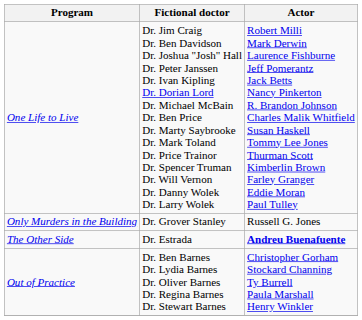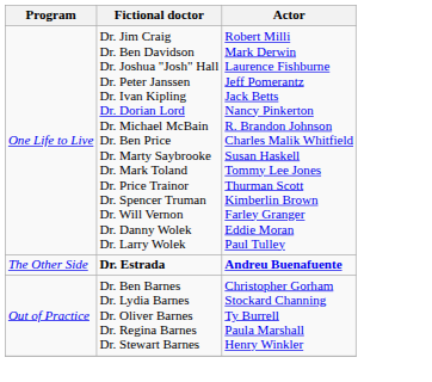 <table class="wikitable">
 <tr>
 <th>Program</th>
 <th>Fictional doctor</th>
 <th>Actor</th>
 </tr>
 <tr>
 <td><em><a href='#'>One Life to Live</a></em></td>
 <td>Dr. Jim Craig<br>Dr. Ben Davidson<br>Dr. Joshua "Josh" Hall<br>Dr. Peter Janssen<br>Dr. Ivan Kipling<br><a href='#'>Dr. Dorian Lord</a><br>Dr. Michael McBain<br>Dr. Ben Price<br>Dr. Marty Saybrooke<br>Dr. Mark Toland<br>Dr. Price Trainor<br>Dr. Spencer Truman<br>Dr. Will Vernon<br>Dr. Danny Wolek<br>Dr. Larry Wolek</td>
 <td><a href='#'>Robert Milli</a><br><a href='#'>Mark Derwin</a><br><a href='#'>Laurence Fishburne</a><br><a href='#'>Jeff Pomerantz</a><br><a href='#'>Jack Betts</a><br><a href='#'>Nancy Pinkerton</a><br><a href='#'>R. Brandon Johnson</a><br><a href='#'>Charles Malik Whitfield</a><br><a href='#'>Susan Haskell</a><br><a href='#'>Tommy Lee Jones</a><br><a href='#'>Thurman Scott</a><br><a href='#'>Kimberlin Brown</a><br><a href='#'>Farley Granger</a><br><a href='#'>Eddie Moran</a><br><a href='#'>Paul Tulley</a></td>
 </tr>
 <tr>
-<td><em><a href='#'>Only Murders in the Building</a></em></td>
-<td>Dr. Grover Stanley</td>
-<td>Russell G. Jones</td>
-</tr>
-<tr>
 <td><em><a href='#'>The Other Side</a></em></td>
-<td>Dr. Estrada</td>
+<td><strong>Dr. Estrada</strong></td>
 <td><strong><a href='#'>Andreu Buenafuente</a></strong></td>
 </tr>
 <tr>
 <td><em><a href='#'>Out of Practice</a></em></td>
 <td>Dr. Ben Barnes<br>Dr. Lydia Barnes<br>Dr. Oliver Barnes<br>Dr. Regina Barnes<br>Dr. Stewart Barnes</td>
 <td><a href='#'>Christopher Gorham</a><br><a href='#'>Stockard Channing</a><br><a href='#'>Ty Burrell</a><br><a href='#'>Paula Marshall</a><br><a href='#'>Henry Winkler</a></td>
 </tr>
 <tr>
 </tr>
 </table>
